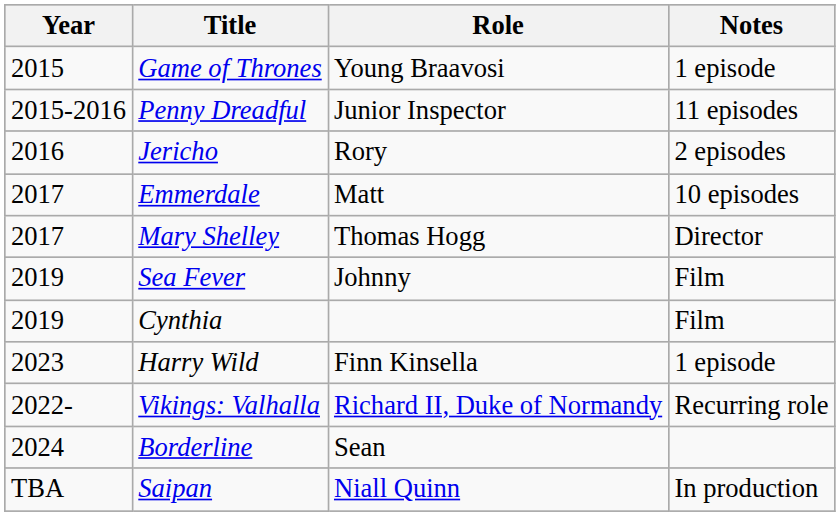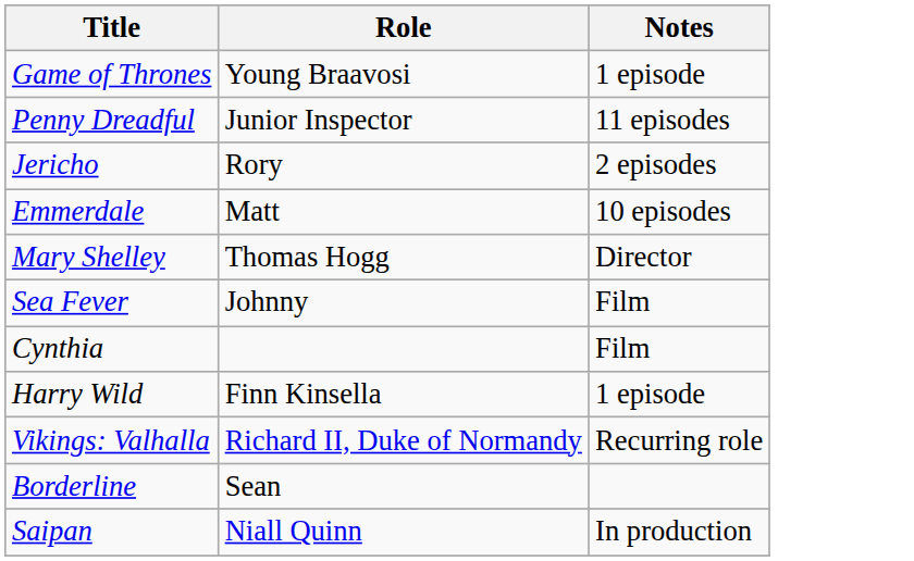 <table class="wikitable sortable">
 <tr>
-<th>Year</th>
 <th>Title</th>
 <th>Role</th>
 <th class="unsortable">Notes</th>
 </tr>
 <tr>
-<td>2015</td>
 <td><em><a href='#'>Game of Thrones</a></em></td>
 <td>Young Braavosi</td>
 <td>1 episode</td>
 </tr>
 <tr>
-<td>2015-2016</td>
 <td><em><a href='#'>Penny Dreadful</a></em></td>
 <td>Junior Inspector</td>
 <td>11 episodes</td>
 </tr>
 <tr>
-<td>2016</td>
 <td><em><a href='#'>Jericho</a></em></td>
 <td>Rory</td>
 <td>2 episodes</td>
 </tr>
 <tr>
-<td>2017</td>
 <td><em><a href='#'>Emmerdale</a></em></td>
 <td>Matt</td>
 <td>10 episodes</td>
 </tr>
 <tr>
-<td>2017</td>
 <td><em><a href='#'>Mary Shelley</a></em></td>
 <td>Thomas Hogg</td>
 <td>Director</td>
 </tr>
 <tr>
-<td>2019</td>
 <td><em><a href='#'>Sea Fever</a></em></td>
 <td>Johnny</td>
 <td>Film</td>
 </tr>
 <tr>
-<td>2019</td>
 <td><em>Cynthia</em></td>
 <td></td>
 <td>Film</td>
 </tr>
 <tr>
-<td>2023</td>
 <td><em>Harry Wild</em></td>
 <td>Finn Kinsella</td>
 <td>1 episode</td>
 </tr>
 <tr>
-<td>2022-</td>
 <td><em><a href='#'>Vikings: Valhalla</a></em></td>
 <td><a href='#'>Richard II, Duke of Normandy</a></td>
 <td>Recurring role</td>
 </tr>
 <tr>
-<td>2024</td>
 <td><em><a href='#'>Borderline</a></em></td>
 <td>Sean</td>
 <td></td>
 </tr>
 <tr>
-<td>TBA</td>
 <td><em><a href='#'>Saipan</a></em></td>
 <td><a href='#'>Niall Quinn</a></td>
 <td>In production</td>
 </tr>
 </table>
